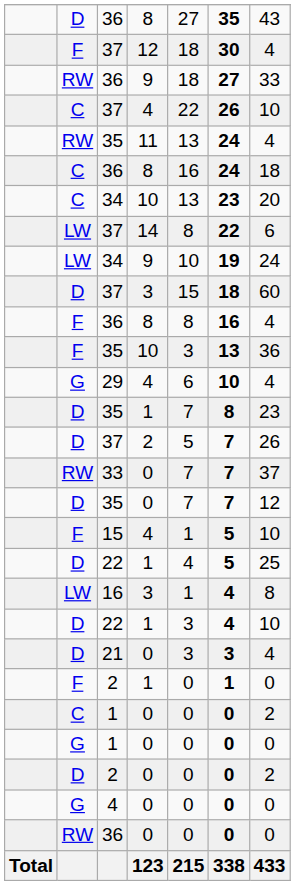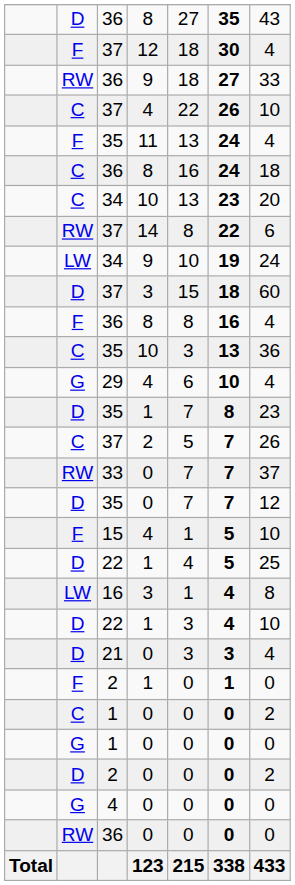 <table class="wikitable sortable">
 <tr align="center">
 </tr>
 <tr align="center" bgcolor="">
 <td></td>
 <td><a href='#'>D</a></td>
 <td>36</td>
 <td>8</td>
 <td>27</td>
 <td><strong>35</strong></td>
 <td>43</td>
 </tr>
 <tr align="center" bgcolor="f0f0f0">
 <td></td>
 <td><a href='#'>F</a></td>
 <td>37</td>
 <td>12</td>
 <td>18</td>
 <td><strong>30</strong></td>
 <td>4</td>
 </tr>
 <tr align="center" bgcolor="">
 <td></td>
 <td><a href='#'>RW</a></td>
 <td>36</td>
 <td>9</td>
 <td>18</td>
 <td><strong>27</strong></td>
 <td>33</td>
 </tr>
 <tr align="center" bgcolor="f0f0f0">
 <td></td>
 <td><a href='#'>C</a></td>
 <td>37</td>
 <td>4</td>
 <td>22</td>
 <td><strong>26</strong></td>
 <td>10</td>
 </tr>
 <tr align="center" bgcolor="">
 <td></td>
-<td><a href='#'>RW</a></td>
+<td><a href='#'>F</a></td>
 <td>35</td>
 <td>11</td>
 <td>13</td>
 <td><strong>24</strong></td>
 <td>4</td>
 </tr>
 <tr align="center" bgcolor="f0f0f0">
 <td></td>
 <td><a href='#'>C</a></td>
 <td>36</td>
 <td>8</td>
 <td>16</td>
 <td><strong>24</strong></td>
 <td>18</td>
 </tr>
 <tr align="center" bgcolor="">
 <td></td>
 <td><a href='#'>C</a></td>
 <td>34</td>
 <td>10</td>
 <td>13</td>
 <td><strong>23</strong></td>
 <td>20</td>
 </tr>
 <tr align="center" bgcolor="f0f0f0">
 <td></td>
-<td><a href='#'>LW</a></td>
+<td><a href='#'>RW</a></td>
 <td>37</td>
 <td>14</td>
 <td>8</td>
 <td><strong>22</strong></td>
 <td>6</td>
 </tr>
 <tr align="center" bgcolor="">
 <td></td>
 <td><a href='#'>LW</a></td>
 <td>34</td>
 <td>9</td>
 <td>10</td>
 <td><strong>19</strong></td>
 <td>24</td>
 </tr>
 <tr align="center" bgcolor="f0f0f0">
 <td></td>
 <td><a href='#'>D</a></td>
 <td>37</td>
 <td>3</td>
 <td>15</td>
 <td><strong>18</strong></td>
 <td>60</td>
 </tr>
 <tr align="center" bgcolor="">
 <td></td>
 <td><a href='#'>F</a></td>
 <td>36</td>
 <td>8</td>
 <td>8</td>
 <td><strong>16</strong></td>
 <td>4</td>
 </tr>
 <tr align="center" bgcolor="f0f0f0">
 <td></td>
-<td><a href='#'>F</a></td>
+<td><a href='#'>C</a></td>
 <td>35</td>
 <td>10</td>
 <td>3</td>
 <td><strong>13</strong></td>
 <td>36</td>
 </tr>
 <tr align="center" bgcolor="">
 <td></td>
 <td><a href='#'>G</a></td>
 <td>29</td>
 <td>4</td>
 <td>6</td>
 <td><strong>10</strong></td>
 <td>4</td>
 </tr>
 <tr align="center" bgcolor="f0f0f0">
 <td></td>
 <td><a href='#'>D</a></td>
 <td>35</td>
 <td>1</td>
 <td>7</td>
 <td><strong>8</strong></td>
 <td>23</td>
 </tr>
 <tr align="center" bgcolor="">
 <td></td>
-<td><a href='#'>D</a></td>
+<td><a href='#'>C</a></td>
 <td>37</td>
 <td>2</td>
 <td>5</td>
 <td><strong>7</strong></td>
 <td>26</td>
 </tr>
 <tr align="center" bgcolor="f0f0f0">
 <td></td>
 <td><a href='#'>RW</a></td>
 <td>33</td>
 <td>0</td>
 <td>7</td>
 <td><strong>7</strong></td>
 <td>37</td>
 </tr>
 <tr align="center" bgcolor="">
 <td></td>
 <td><a href='#'>D</a></td>
 <td>35</td>
 <td>0</td>
 <td>7</td>
 <td><strong>7</strong></td>
 <td>12</td>
 </tr>
 <tr align="center" bgcolor="f0f0f0">
 <td></td>
 <td><a href='#'>F</a></td>
 <td>15</td>
 <td>4</td>
 <td>1</td>
 <td><strong>5</strong></td>
 <td>10</td>
 </tr>
 <tr align="center" bgcolor="">
 <td></td>
 <td><a href='#'>D</a></td>
 <td>22</td>
 <td>1</td>
 <td>4</td>
 <td><strong>5</strong></td>
 <td>25</td>
 </tr>
 <tr align="center" bgcolor="f0f0f0">
 <td></td>
 <td><a href='#'>LW</a></td>
 <td>16</td>
 <td>3</td>
 <td>1</td>
 <td><strong>4</strong></td>
 <td>8</td>
 </tr>
 <tr align="center" bgcolor="">
 <td></td>
 <td><a href='#'>D</a></td>
 <td>22</td>
 <td>1</td>
 <td>3</td>
 <td><strong>4</strong></td>
 <td>10</td>
 </tr>
 <tr align="center" bgcolor="f0f0f0">
 <td></td>
 <td><a href='#'>D</a></td>
 <td>21</td>
 <td>0</td>
 <td>3</td>
 <td><strong>3</strong></td>
 <td>4</td>
 </tr>
 <tr align="center" bgcolor="">
 <td></td>
 <td><a href='#'>F</a></td>
 <td>2</td>
 <td>1</td>
 <td>0</td>
 <td><strong>1</strong></td>
 <td>0</td>
 </tr>
 <tr align="center" bgcolor="f0f0f0">
 <td></td>
 <td><a href='#'>C</a></td>
 <td>1</td>
 <td>0</td>
 <td>0</td>
 <td><strong>0</strong></td>
 <td>2</td>
 </tr>
 <tr align="center" bgcolor="">
 <td></td>
 <td><a href='#'>G</a></td>
 <td>1</td>
 <td>0</td>
 <td>0</td>
 <td><strong>0</strong></td>
 <td>0</td>
 </tr>
 <tr align="center" bgcolor="f0f0f0">
 <td></td>
 <td><a href='#'>D</a></td>
 <td>2</td>
 <td>0</td>
 <td>0</td>
 <td><strong>0</strong></td>
 <td>2</td>
 </tr>
 <tr align="center" bgcolor="">
 <td></td>
 <td><a href='#'>G</a></td>
 <td>4</td>
 <td>0</td>
 <td>0</td>
 <td><strong>0</strong></td>
 <td>0</td>
 </tr>
 <tr align="center" bgcolor="f0f0f0">
 <td></td>
 <td><a href='#'>RW</a></td>
 <td>36</td>
 <td>0</td>
 <td>0</td>
 <td><strong>0</strong></td>
 <td>0</td>
 </tr>
 <tr>
 <th>Total</th>
 <th></th>
 <th></th>
 <th>123</th>
 <th>215</th>
 <th>338</th>
 <th>433</th>
 </tr>
 </table>
